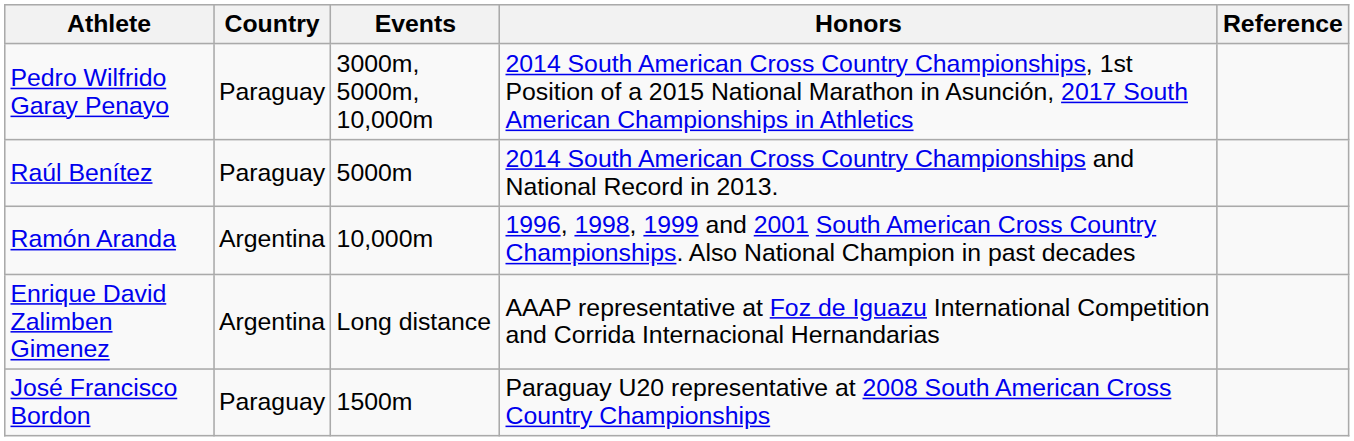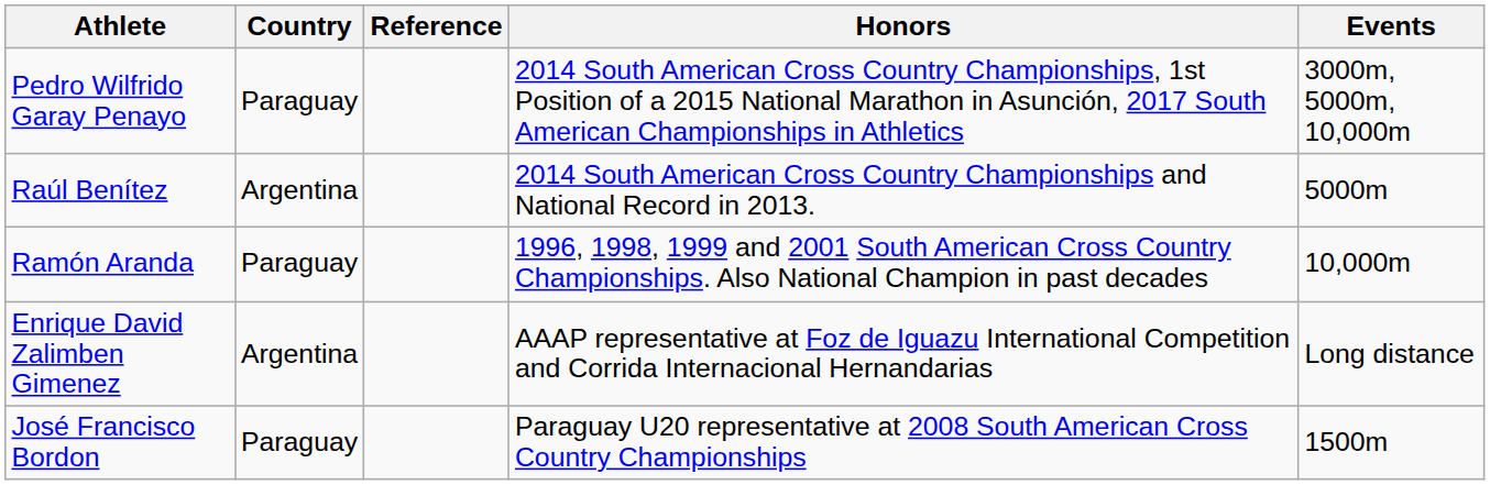 <table class="wikitable">
 <tr>
 <th>Athlete</th>
 <th>Country</th>
+<th>Reference</th>
+<th>Honors</th>
 <th>Events</th>
-<th>Honors</th>
-<th>Reference</th>
 </tr>
 <tr>
 <td><a href='#'>Pedro Wilfrido Garay Penayo</a></td>
 <td> Paraguay</td>
+<td></td>
+<td><a href='#'>2014 South American Cross Country Championships</a>, 1st Position of a 2015 National Marathon in Asunción, <a href='#'>2017 South American Championships in Athletics</a></td>
 <td>3000m, 5000m, 10,000m</td>
-<td><a href='#'>2014 South American Cross Country Championships</a>, 1st Position of a 2015 National Marathon in Asunción, <a href='#'>2017 South American Championships in Athletics</a></td>
-<td></td>
 </tr>
 <tr>
 <td><a href='#'>Raúl Benítez</a></td>
-<td> Paraguay</td>
+<td> Argentina</td>
+<td></td>
+<td><a href='#'>2014 South American Cross Country Championships</a> and National Record in 2013.</td>
 <td>5000m</td>
-<td><a href='#'>2014 South American Cross Country Championships</a> and National Record in 2013.</td>
-<td></td>
 </tr>
 <tr>
 <td><a href='#'>Ramón Aranda</a></td>
-<td> Argentina</td>
+<td> Paraguay</td>
+<td></td>
+<td><a href='#'>1996</a>, <a href='#'>1998</a>, <a href='#'>1999</a> and <a href='#'>2001</a> <a href='#'>South American Cross Country Championships</a>. Also National Champion in past decades</td>
 <td>10,000m</td>
-<td><a href='#'>1996</a>, <a href='#'>1998</a>, <a href='#'>1999</a> and <a href='#'>2001</a> <a href='#'>South American Cross Country Championships</a>. Also National Champion in past decades</td>
-<td></td>
 </tr>
 <tr>
 <td><a href='#'>Enrique David Zalimben Gimenez</a></td>
 <td> Argentina</td>
+<td></td>
+<td>AAAP representative at <a href='#'>Foz de Iguazu</a> International Competition and Corrida Internacional Hernandarias</td>
 <td>Long distance</td>
-<td>AAAP representative at <a href='#'>Foz de Iguazu</a> International Competition and Corrida Internacional Hernandarias</td>
-<td></td>
 </tr>
 <tr>
 <td><a href='#'>José Francisco Bordon</a></td>
 <td> Paraguay</td>
+<td></td>
+<td>Paraguay U20 representative at <a href='#'>2008 South American Cross Country Championships</a></td>
 <td>1500m</td>
-<td>Paraguay U20 representative at <a href='#'>2008 South American Cross Country Championships</a></td>
-<td></td>
 </tr>
 </table>
